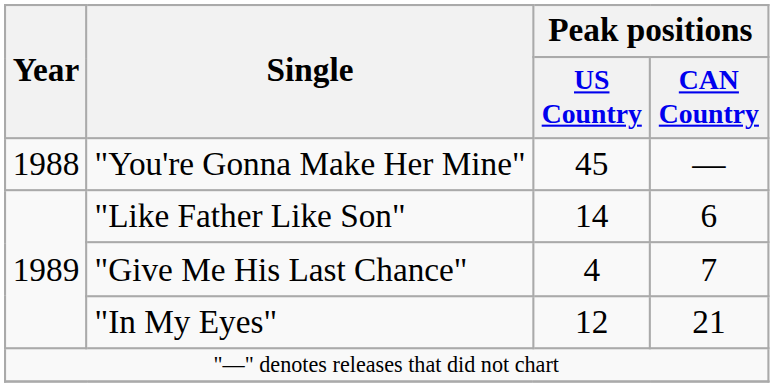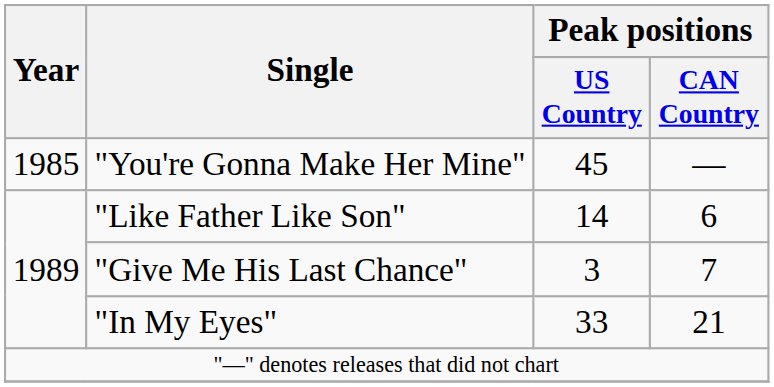 <table class="wikitable" style="text-align:center;">
 <tr>
 <th rowspan="2">Year</th>
 <th rowspan="2">Single</th>
 <th colspan="2">Peak positions</th>
 </tr>
 <tr style="font-size:smaller;">
 <th style="width:50px;"><a href='#'>US Country</a></th>
 <th style="width:50px;"><a href='#'>CAN Country</a></th>
 </tr>
 <tr>
-<td>1988</td>
+<td>1985</td>
 <td style="text-align:left;">"You're Gonna Make Her Mine"</td>
 <td>45</td>
 <td>—</td>
 </tr>
 <tr>
 <td rowspan="3">1989</td>
 <td style="text-align:left;">"Like Father Like Son"</td>
 <td>14</td>
 <td>6</td>
 </tr>
 <tr>
 <td style="text-align:left;">"Give Me His Last Chance"</td>
-<td>4</td>
+<td>3</td>
 <td>7</td>
 </tr>
 <tr>
 <td style="text-align:left;">"In My Eyes"</td>
-<td>12</td>
+<td>33</td>
 <td>21</td>
 </tr>
 <tr>
 <td colspan="7" style="font-size:8pt">"—" denotes releases that did not chart</td>
 </tr>
 <tr>
 </tr>
 </table>
